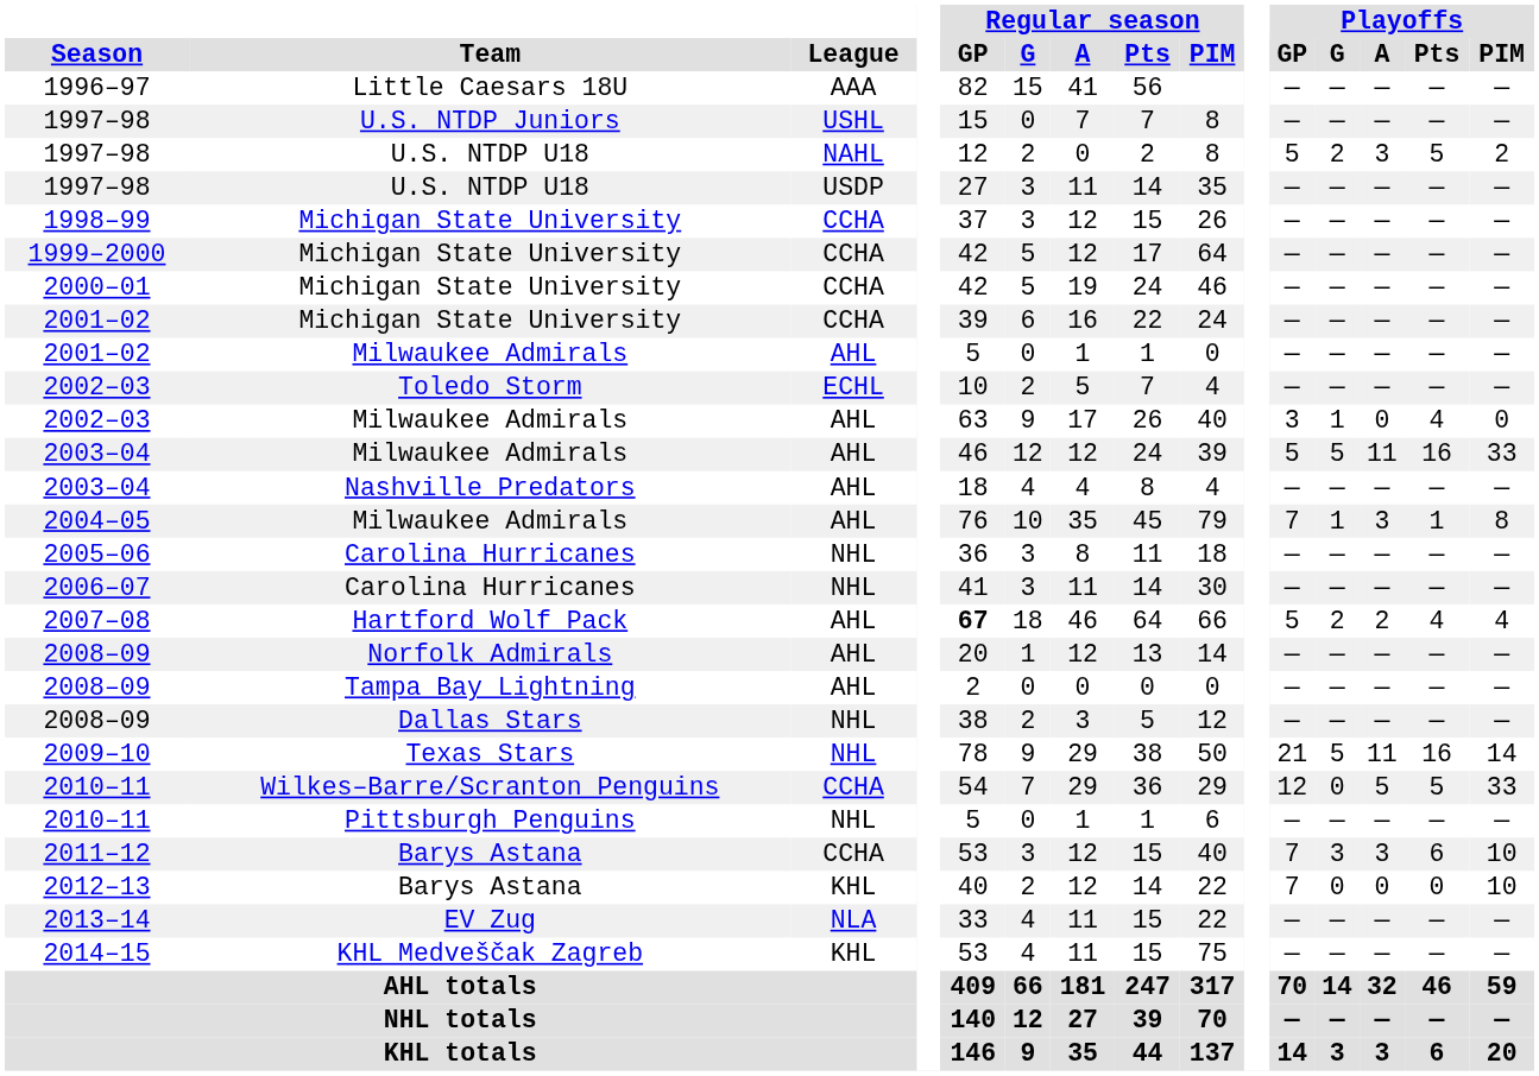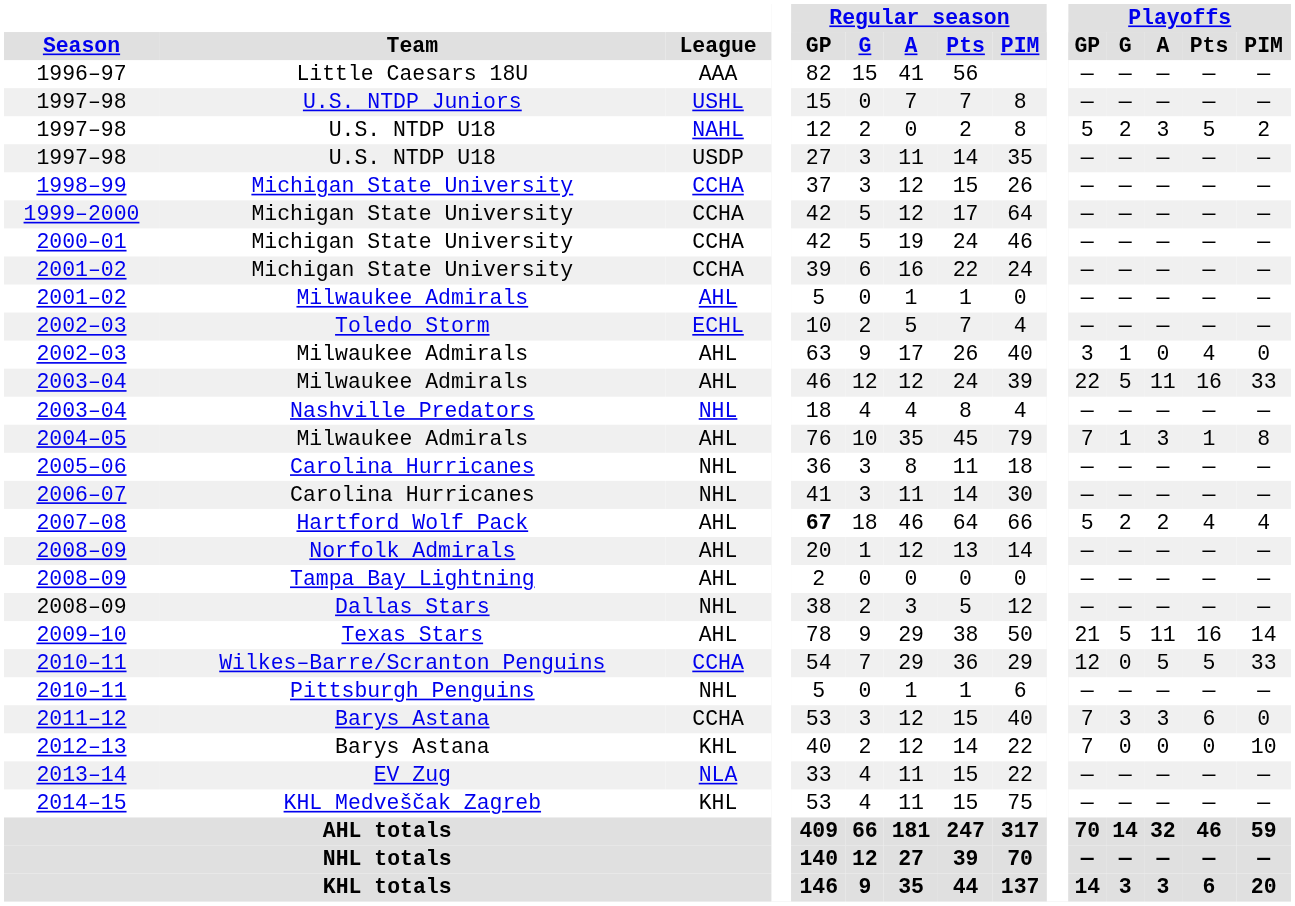 <table border="0" cellpadding="1" cellspacing="0" style="text-align:center; width:60em;">
 <tr style="background:#e0e0e0;">
 <th colspan="3" bgcolor="#ffffff"> </th>
 <th rowspan="99" bgcolor="#ffffff"> </th>
 <th colspan="5"><a href='#'>Regular season</a></th>
 <th rowspan="99" bgcolor="#ffffff"> </th>
 <th colspan="5"><a href='#'>Playoffs</a></th>
 </tr>
 <tr style="background:#e0e0e0;">
 <th><a href='#'>Season</a></th>
 <th>Team</th>
 <th>League</th>
 <th>GP</th>
 <th><a href='#'>G</a></th>
 <th><a href='#'>A</a></th>
 <th><a href='#'>Pts</a></th>
 <th><a href='#'>PIM</a></th>
 <th>GP</th>
 <th>G</th>
 <th>A</th>
 <th>Pts</th>
 <th>PIM</th>
 </tr>
 <tr>
 <td>1996–97</td>
 <td>Little Caesars 18U</td>
 <td>AAA</td>
 <td>82</td>
 <td>15</td>
 <td>41</td>
 <td>56</td>
 <td></td>
 <td>—</td>
 <td>—</td>
 <td>—</td>
 <td>—</td>
 <td>—</td>
 </tr>
 <tr bgcolor="#f0f0f0">
 <td>1997–98</td>
 <td><a href='#'>U.S. NTDP Juniors</a></td>
 <td><a href='#'>USHL</a></td>
 <td>15</td>
 <td>0</td>
 <td>7</td>
 <td>7</td>
 <td>8</td>
 <td>—</td>
 <td>—</td>
 <td>—</td>
 <td>—</td>
 <td>—</td>
 </tr>
 <tr>
 <td>1997–98</td>
 <td>U.S. NTDP U18</td>
 <td><a href='#'>NAHL</a></td>
 <td>12</td>
 <td>2</td>
 <td>0</td>
 <td>2</td>
 <td>8</td>
 <td>5</td>
 <td>2</td>
 <td>3</td>
 <td>5</td>
 <td>2</td>
 </tr>
 <tr bgcolor="#f0f0f0">
 <td>1997–98</td>
 <td>U.S. NTDP U18</td>
 <td>USDP</td>
 <td>27</td>
 <td>3</td>
 <td>11</td>
 <td>14</td>
 <td>35</td>
 <td>—</td>
 <td>—</td>
 <td>—</td>
 <td>—</td>
 <td>—</td>
 </tr>
 <tr>
 <td><a href='#'>1998–99</a></td>
 <td><a href='#'>Michigan State University</a></td>
 <td><a href='#'>CCHA</a></td>
 <td>37</td>
 <td>3</td>
 <td>12</td>
 <td>15</td>
 <td>26</td>
 <td>—</td>
 <td>—</td>
 <td>—</td>
 <td>—</td>
 <td>—</td>
 </tr>
 <tr bgcolor="#f0f0f0">
 <td><a href='#'>1999–2000</a></td>
 <td>Michigan State University</td>
 <td>CCHA</td>
 <td>42</td>
 <td>5</td>
 <td>12</td>
 <td>17</td>
 <td>64</td>
 <td>—</td>
 <td>—</td>
 <td>—</td>
 <td>—</td>
 <td>—</td>
 </tr>
 <tr>
 <td><a href='#'>2000–01</a></td>
 <td>Michigan State University</td>
 <td>CCHA</td>
 <td>42</td>
 <td>5</td>
 <td>19</td>
 <td>24</td>
 <td>46</td>
 <td>—</td>
 <td>—</td>
 <td>—</td>
 <td>—</td>
 <td>—</td>
 </tr>
 <tr bgcolor="#f0f0f0">
 <td><a href='#'>2001–02</a></td>
 <td>Michigan State University</td>
 <td>CCHA</td>
 <td>39</td>
 <td>6</td>
 <td>16</td>
 <td>22</td>
 <td>24</td>
 <td>—</td>
 <td>—</td>
 <td>—</td>
 <td>—</td>
 <td>—</td>
 </tr>
 <tr>
 <td><a href='#'>2001–02</a></td>
 <td><a href='#'>Milwaukee Admirals</a></td>
 <td><a href='#'>AHL</a></td>
 <td>5</td>
 <td>0</td>
 <td>1</td>
 <td>1</td>
 <td>0</td>
 <td>—</td>
 <td>—</td>
 <td>—</td>
 <td>—</td>
 <td>—</td>
 </tr>
 <tr bgcolor="#f0f0f0">
 <td><a href='#'>2002–03</a></td>
 <td><a href='#'>Toledo Storm</a></td>
 <td><a href='#'>ECHL</a></td>
 <td>10</td>
 <td>2</td>
 <td>5</td>
 <td>7</td>
 <td>4</td>
 <td>—</td>
 <td>—</td>
 <td>—</td>
 <td>—</td>
 <td>—</td>
 </tr>
 <tr>
 <td><a href='#'>2002–03</a></td>
 <td>Milwaukee Admirals</td>
 <td>AHL</td>
 <td>63</td>
 <td>9</td>
 <td>17</td>
 <td>26</td>
 <td>40</td>
 <td>3</td>
 <td>1</td>
 <td>0</td>
 <td>4</td>
 <td>0</td>
 </tr>
 <tr bgcolor="#f0f0f0">
 <td><a href='#'>2003–04</a></td>
 <td>Milwaukee Admirals</td>
 <td>AHL</td>
 <td>46</td>
 <td>12</td>
 <td>12</td>
 <td>24</td>
 <td>39</td>
-<td>5</td>
+<td>22</td>
 <td>5</td>
 <td>11</td>
 <td>16</td>
 <td>33</td>
 </tr>
 <tr>
 <td><a href='#'>2003–04</a></td>
 <td><a href='#'>Nashville Predators</a></td>
-<td>AHL</td>
+<td><a href='#'>NHL</a></td>
 <td>18</td>
 <td>4</td>
 <td>4</td>
 <td>8</td>
 <td>4</td>
 <td>—</td>
 <td>—</td>
 <td>—</td>
 <td>—</td>
 <td>—</td>
 </tr>
 <tr bgcolor="#f0f0f0">
 <td><a href='#'>2004–05</a></td>
 <td>Milwaukee Admirals</td>
 <td>AHL</td>
 <td>76</td>
 <td>10</td>
 <td>35</td>
 <td>45</td>
 <td>79</td>
 <td>7</td>
 <td>1</td>
 <td>3</td>
 <td>1</td>
 <td>8</td>
 </tr>
 <tr>
 <td><a href='#'>2005–06</a></td>
 <td><a href='#'>Carolina Hurricanes</a></td>
 <td>NHL</td>
 <td>36</td>
 <td>3</td>
 <td>8</td>
 <td>11</td>
 <td>18</td>
 <td>—</td>
 <td>—</td>
 <td>—</td>
 <td>—</td>
 <td>—</td>
 </tr>
 <tr bgcolor="#f0f0f0">
 <td><a href='#'>2006–07</a></td>
 <td>Carolina Hurricanes</td>
 <td>NHL</td>
 <td>41</td>
 <td>3</td>
 <td>11</td>
 <td>14</td>
 <td>30</td>
 <td>—</td>
 <td>—</td>
 <td>—</td>
 <td>—</td>
 <td>—</td>
 </tr>
 <tr>
 <td><a href='#'>2007–08</a></td>
 <td><a href='#'>Hartford Wolf Pack</a></td>
 <td>AHL</td>
 <td><strong>67</strong></td>
 <td>18</td>
 <td>46</td>
 <td>64</td>
 <td>66</td>
 <td>5</td>
 <td>2</td>
 <td>2</td>
 <td>4</td>
 <td>4</td>
 </tr>
 <tr bgcolor="#f0f0f0">
 <td><a href='#'>2008–09</a></td>
 <td><a href='#'>Norfolk Admirals</a></td>
 <td>AHL</td>
 <td>20</td>
 <td>1</td>
 <td>12</td>
 <td>13</td>
 <td>14</td>
 <td>—</td>
 <td>—</td>
 <td>—</td>
 <td>—</td>
 <td>—</td>
 </tr>
 <tr>
 <td><a href='#'>2008–09</a></td>
 <td><a href='#'>Tampa Bay Lightning</a></td>
 <td>AHL</td>
 <td>2</td>
 <td>0</td>
 <td>0</td>
 <td>0</td>
 <td>0</td>
 <td>—</td>
 <td>—</td>
 <td>—</td>
 <td>—</td>
 <td>—</td>
 </tr>
 <tr bgcolor="#f0f0f0">
 <td>2008–09</td>
 <td><a href='#'>Dallas Stars</a></td>
 <td>NHL</td>
 <td>38</td>
 <td>2</td>
 <td>3</td>
 <td>5</td>
 <td>12</td>
 <td>—</td>
 <td>—</td>
 <td>—</td>
 <td>—</td>
 <td>—</td>
 </tr>
 <tr>
 <td><a href='#'>2009–10</a></td>
 <td><a href='#'>Texas Stars</a></td>
-<td><a href='#'>NHL</a></td>
+<td>AHL</td>
 <td>78</td>
 <td>9</td>
 <td>29</td>
 <td>38</td>
 <td>50</td>
 <td>21</td>
 <td>5</td>
 <td>11</td>
 <td>16</td>
 <td>14</td>
 </tr>
 <tr bgcolor="#f0f0f0">
 <td><a href='#'>2010–11</a></td>
 <td><a href='#'>Wilkes–Barre/Scranton Penguins</a></td>
 <td><a href='#'>CCHA</a></td>
 <td>54</td>
 <td>7</td>
 <td>29</td>
 <td>36</td>
 <td>29</td>
 <td>12</td>
 <td>0</td>
 <td>5</td>
 <td>5</td>
 <td>33</td>
 </tr>
 <tr>
 <td><a href='#'>2010–11</a></td>
 <td><a href='#'>Pittsburgh Penguins</a></td>
 <td>NHL</td>
 <td>5</td>
 <td>0</td>
 <td>1</td>
 <td>1</td>
 <td>6</td>
 <td>—</td>
 <td>—</td>
 <td>—</td>
 <td>—</td>
 <td>—</td>
 </tr>
 <tr bgcolor="#f0f0f0">
 <td><a href='#'>2011–12</a></td>
 <td><a href='#'>Barys Astana</a></td>
 <td>CCHA</td>
 <td>53</td>
 <td>3</td>
 <td>12</td>
 <td>15</td>
 <td>40</td>
 <td>7</td>
 <td>3</td>
 <td>3</td>
 <td>6</td>
-<td>10</td>
+<td>0</td>
 </tr>
 <tr>
 <td><a href='#'>2012–13</a></td>
 <td>Barys Astana</td>
 <td>KHL</td>
 <td>40</td>
 <td>2</td>
 <td>12</td>
 <td>14</td>
 <td>22</td>
 <td>7</td>
 <td>0</td>
 <td>0</td>
 <td>0</td>
 <td>10</td>
 </tr>
 <tr bgcolor="#f0f0f0">
 <td><a href='#'>2013–14</a></td>
 <td><a href='#'>EV Zug</a></td>
 <td><a href='#'>NLA</a></td>
 <td>33</td>
 <td>4</td>
 <td>11</td>
 <td>15</td>
 <td>22</td>
 <td>—</td>
 <td>—</td>
 <td>—</td>
 <td>—</td>
 <td>—</td>
 </tr>
 <tr>
 <td><a href='#'>2014–15</a></td>
 <td><a href='#'>KHL Medveščak Zagreb</a></td>
 <td>KHL</td>
 <td>53</td>
 <td>4</td>
 <td>11</td>
 <td>15</td>
 <td>75</td>
 <td>—</td>
 <td>—</td>
 <td>—</td>
 <td>—</td>
 <td>—</td>
 </tr>
 <tr bgcolor="#e0e0e0">
 <th colspan="3">AHL totals</th>
 <th>409</th>
 <th>66</th>
 <th>181</th>
 <th>247</th>
 <th>317</th>
 <th>70</th>
 <th>14</th>
 <th>32</th>
 <th>46</th>
 <th>59</th>
 </tr>
 <tr bgcolor="#e0e0e0">
 <th colspan="3">NHL totals</th>
 <th>140</th>
 <th>12</th>
 <th>27</th>
 <th>39</th>
 <th>70</th>
 <th>—</th>
 <th>—</th>
 <th>—</th>
 <th>—</th>
 <th>—</th>
 </tr>
 <tr bgcolor="#e0e0e0">
 <th colspan="3">KHL totals</th>
 <th>146</th>
 <th>9</th>
 <th>35</th>
 <th>44</th>
 <th>137</th>
 <th>14</th>
 <th>3</th>
 <th>3</th>
 <th>6</th>
 <th>20</th>
 </tr>
 </table>
